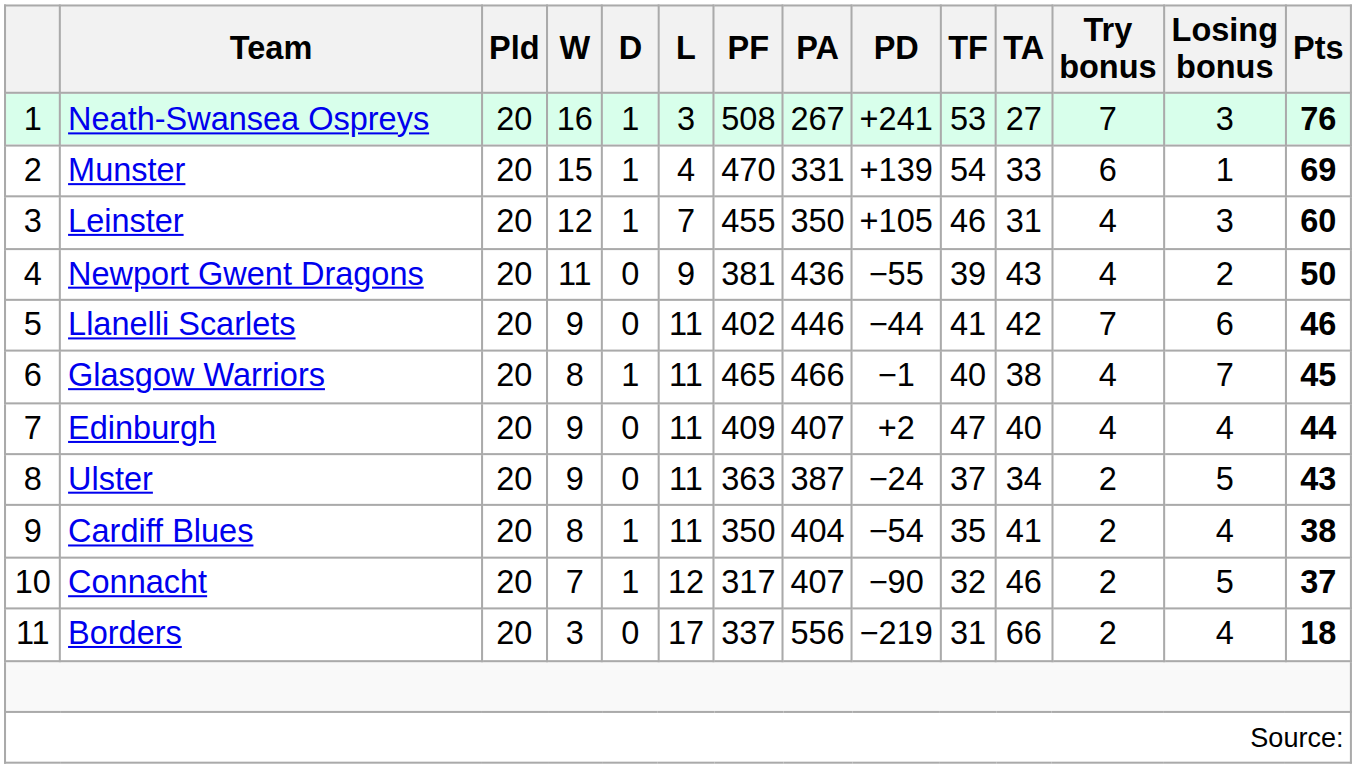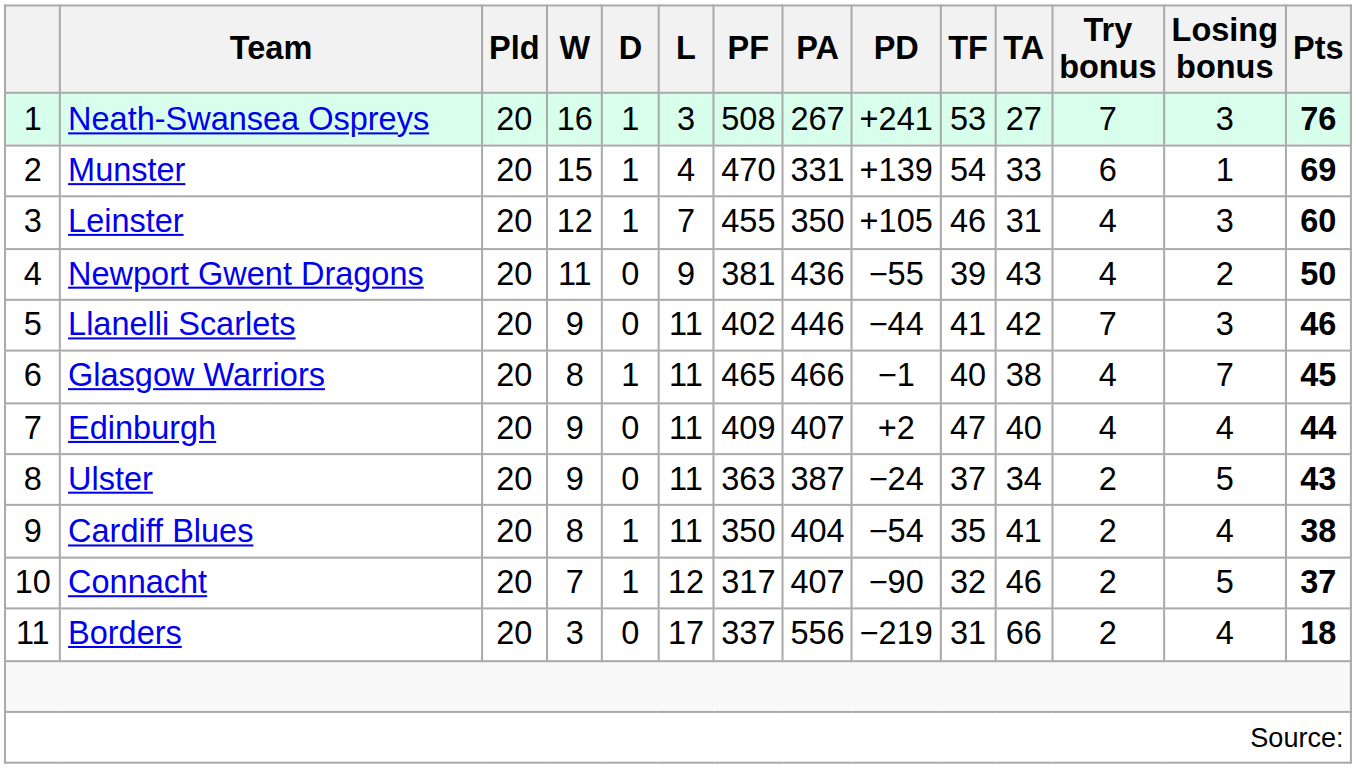 <table class="wikitable" style="float:left; margin-right:15px; text-align: center;">
 <tr>
 <th width="20"></th>
 <th width="200">Team</th>
 <th width="20">Pld</th>
 <th width="20">W</th>
 <th width="20">D</th>
 <th width="20">L</th>
 <th width="20">PF</th>
 <th width="20">PA</th>
 <th width="20">PD</th>
 <th width="20">TF</th>
 <th width="20">TA</th>
 <th width="20">Try bonus</th>
 <th width="20">Losing bonus</th>
 <th width="20">Pts</th>
 </tr>
 <tr bgcolor=#d8ffeb align=center>
 <td>1</td>
 <td align=left> <a href='#'>Neath-Swansea Ospreys</a></td>
 <td>20</td>
 <td>16</td>
 <td>1</td>
 <td>3</td>
 <td>508</td>
 <td>267</td>
 <td>+241</td>
 <td>53</td>
 <td>27</td>
 <td>7</td>
 <td>3</td>
 <td><strong>76</strong></td>
 </tr>
 <tr bgcolor=#ffffff align=center>
 <td>2</td>
 <td align=left> <a href='#'>Munster</a></td>
 <td>20</td>
 <td>15</td>
 <td>1</td>
 <td>4</td>
 <td>470</td>
 <td>331</td>
 <td>+139</td>
 <td>54</td>
 <td>33</td>
 <td>6</td>
 <td>1</td>
 <td><strong>69</strong></td>
 </tr>
 <tr bgcolor=#ffffff align=center>
 <td>3</td>
 <td align=left> <a href='#'>Leinster</a></td>
 <td>20</td>
 <td>12</td>
 <td>1</td>
 <td>7</td>
 <td>455</td>
 <td>350</td>
 <td>+105</td>
 <td>46</td>
 <td>31</td>
 <td>4</td>
 <td>3</td>
 <td><strong>60</strong></td>
 </tr>
 <tr bgcolor=#ffffff align=center>
 <td>4</td>
 <td align=left> <a href='#'>Newport Gwent Dragons</a></td>
 <td>20</td>
 <td>11</td>
 <td>0</td>
 <td>9</td>
 <td>381</td>
 <td>436</td>
 <td>−55</td>
 <td>39</td>
 <td>43</td>
 <td>4</td>
 <td>2</td>
 <td><strong>50</strong></td>
 </tr>
 <tr bgcolor=#ffffff align=center>
 <td>5</td>
 <td align=left> <a href='#'>Llanelli Scarlets</a></td>
 <td>20</td>
 <td>9</td>
 <td>0</td>
 <td>11</td>
 <td>402</td>
 <td>446</td>
 <td>−44</td>
 <td>41</td>
 <td>42</td>
 <td>7</td>
-<td>6</td>
+<td>3</td>
 <td><strong>46</strong></td>
 </tr>
 <tr bgcolor=#ffffff align=center>
 <td>6</td>
 <td align=left> <a href='#'>Glasgow Warriors</a></td>
 <td>20</td>
 <td>8</td>
 <td>1</td>
 <td>11</td>
 <td>465</td>
 <td>466</td>
 <td>−1</td>
 <td>40</td>
 <td>38</td>
 <td>4</td>
 <td>7</td>
 <td><strong>45</strong></td>
 </tr>
 <tr bgcolor=#ffffff align=center>
 <td>7</td>
 <td align=left> <a href='#'>Edinburgh</a></td>
 <td>20</td>
 <td>9</td>
 <td>0</td>
 <td>11</td>
 <td>409</td>
 <td>407</td>
 <td>+2</td>
 <td>47</td>
 <td>40</td>
 <td>4</td>
 <td>4</td>
 <td><strong>44</strong></td>
 </tr>
 <tr bgcolor=#ffffff align=center>
 <td>8</td>
 <td align=left> <a href='#'>Ulster</a></td>
 <td>20</td>
 <td>9</td>
 <td>0</td>
 <td>11</td>
 <td>363</td>
 <td>387</td>
 <td>−24</td>
 <td>37</td>
 <td>34</td>
 <td>2</td>
 <td>5</td>
 <td><strong>43</strong></td>
 </tr>
 <tr bgcolor=#ffffff align=center>
 <td>9</td>
 <td align=left> <a href='#'>Cardiff Blues</a></td>
 <td>20</td>
 <td>8</td>
 <td>1</td>
 <td>11</td>
 <td>350</td>
 <td>404</td>
 <td>−54</td>
 <td>35</td>
 <td>41</td>
 <td>2</td>
 <td>4</td>
 <td><strong>38</strong></td>
 </tr>
 <tr bgcolor=#ffffff align=center>
 <td>10</td>
 <td align=left> <a href='#'>Connacht</a></td>
 <td>20</td>
 <td>7</td>
 <td>1</td>
 <td>12</td>
 <td>317</td>
 <td>407</td>
 <td>−90</td>
 <td>32</td>
 <td>46</td>
 <td>2</td>
 <td>5</td>
 <td><strong>37</strong></td>
 </tr>
 <tr bgcolor=#ffffff align=center>
 <td>11</td>
 <td align=left> <a href='#'>Borders</a></td>
 <td>20</td>
 <td>3</td>
 <td>0</td>
 <td>17</td>
 <td>337</td>
 <td>556</td>
 <td>−219</td>
 <td>31</td>
 <td>66</td>
 <td>2</td>
 <td>4</td>
 <td><strong>18</strong></td>
 </tr>
 <tr>
 <td colspan="14"><br></td>
 </tr>
 <tr>
 <td colspan="14" style="text-align:right; background:#fff;" cellpadding="0" cellspacing="0"><small>Source:  </small></td>
 </tr>
 </table>
